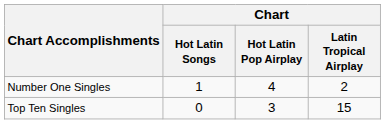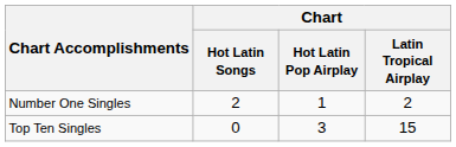 <table class="wikitable">
 <tr>
 <th rowspan="2">Chart Accomplishments</th>
 <th colspan="3">Chart</th>
 </tr>
 <tr>
 <th width="80"><small>Hot Latin Songs</small></th>
 <th width="80"><small>Hot Latin Pop Airplay</small></th>
 <th width="80"><small>Latin Tropical Airplay</small></th>
 </tr>
 <tr>
 <td><small>Number One Singles</small></td>
+<td align="center">2</td>
 <td align="center">1</td>
-<td align="center">4</td>
 <td align="center">2</td>
 </tr>
 <tr>
 <td><small>Top Ten Singles</small></td>
 <td align="center">0</td>
 <td align="center">3</td>
 <td align="center">15</td>
 </tr>
 </table>
